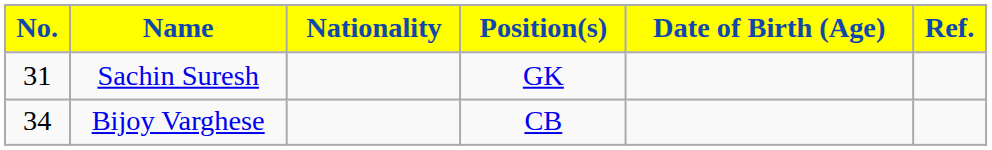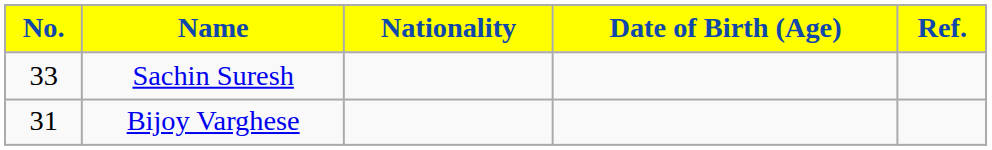 <table class="wikitable" style="text-align:center; font-size:90%; width:80%;">
 <tr>
 <th style="background:#FFFF00; color:#1047AB; text-align:center;">No.</th>
 <th style="background:#FFFF00; color:#1047AB; text-align:center;">Name</th>
 <th style="background:#FFFF00; color:#1047AB; text-align:center;">Nationality</th>
-<th style="background:#FFFF00; color:#1047AB; text-align:center;">Position(s)</th>
 <th style="background:#FFFF00; color:#1047AB; text-align:center;">Date of Birth (Age)</th>
 <th style="background:#FFFF00; color:#1047AB; text-align:center;">Ref.</th>
 </tr>
 <tr>
-<td>31</td>
+<td>33</td>
 <td><a href='#'>Sachin Suresh</a></td>
 <td></td>
-<td><a href='#'>GK</a></td>
 <td></td>
 <td></td>
 </tr>
 <tr>
-<td>34</td>
+<td>31</td>
 <td><a href='#'>Bijoy Varghese</a></td>
 <td></td>
-<td><a href='#'>CB</a></td>
 <td></td>
 <td></td>
 </tr>
 </table>
